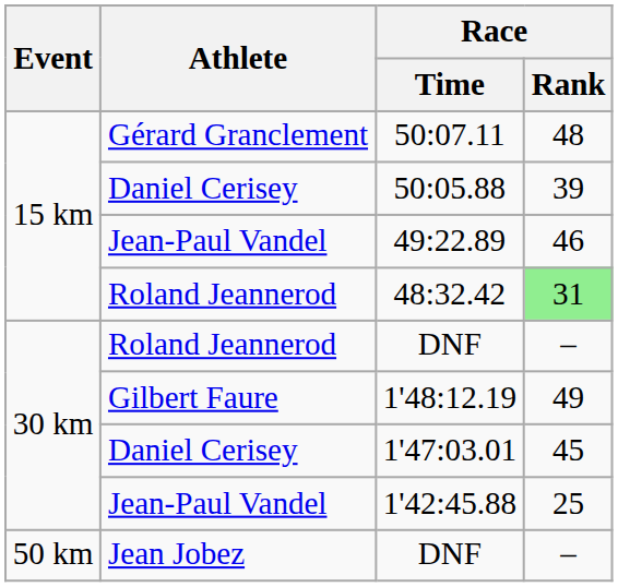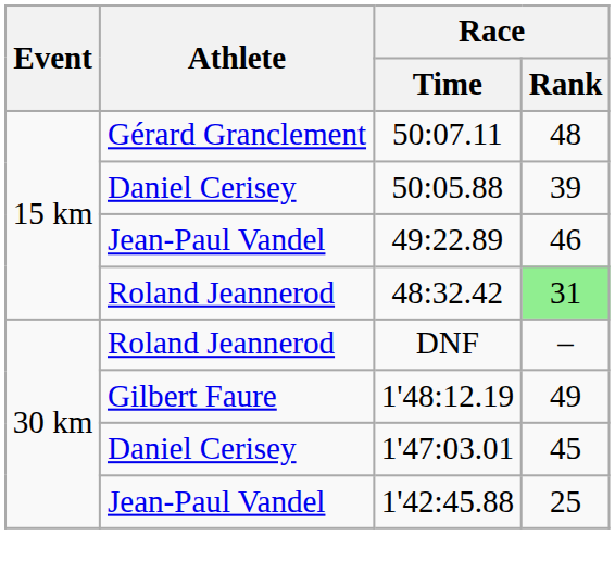 <table class="wikitable" border="1" style="font-size:90%">
 <tr>
 <th rowspan=2>Event</th>
 <th rowspan=2>Athlete</th>
 <th colspan=2>Race</th>
 </tr>
 <tr>
 <th>Time</th>
 <th>Rank</th>
 </tr>
 <tr>
 <td rowspan=4>15 km</td>
 <td><a href='#'>Gérard Granclement</a></td>
 <td align=center>50:07.11</td>
 <td align=center>48</td>
 </tr>
 <tr>
 <td><a href='#'>Daniel Cerisey</a></td>
 <td align=center>50:05.88</td>
 <td align=center>39</td>
 </tr>
 <tr>
 <td><a href='#'>Jean-Paul Vandel</a></td>
 <td align=center>49:22.89</td>
 <td align=center>46</td>
 </tr>
 <tr>
 <td><a href='#'>Roland Jeannerod</a></td>
 <td align=center>48:32.42</td>
 <td align=center style="background: lightgreen;">31</td>
 </tr>
 <tr>
 <td rowspan=4>30 km</td>
 <td><a href='#'>Roland Jeannerod</a></td>
 <td align=center>DNF</td>
 <td align=center>–</td>
 </tr>
 <tr>
 <td><a href='#'>Gilbert Faure</a></td>
 <td align=center>1'48:12.19</td>
 <td align=center>49</td>
 </tr>
 <tr>
 <td><a href='#'>Daniel Cerisey</a></td>
 <td align=center>1'47:03.01</td>
 <td align=center>45</td>
 </tr>
 <tr>
 <td><a href='#'>Jean-Paul Vandel</a></td>
 <td align=center>1'42:45.88</td>
 <td align=center>25</td>
 </tr>
-<tr>
-<td>50 km</td>
-<td><a href='#'>Jean Jobez</a></td>
-<td align=center>DNF</td>
-<td align=center>–</td>
-</tr>
 </table>
